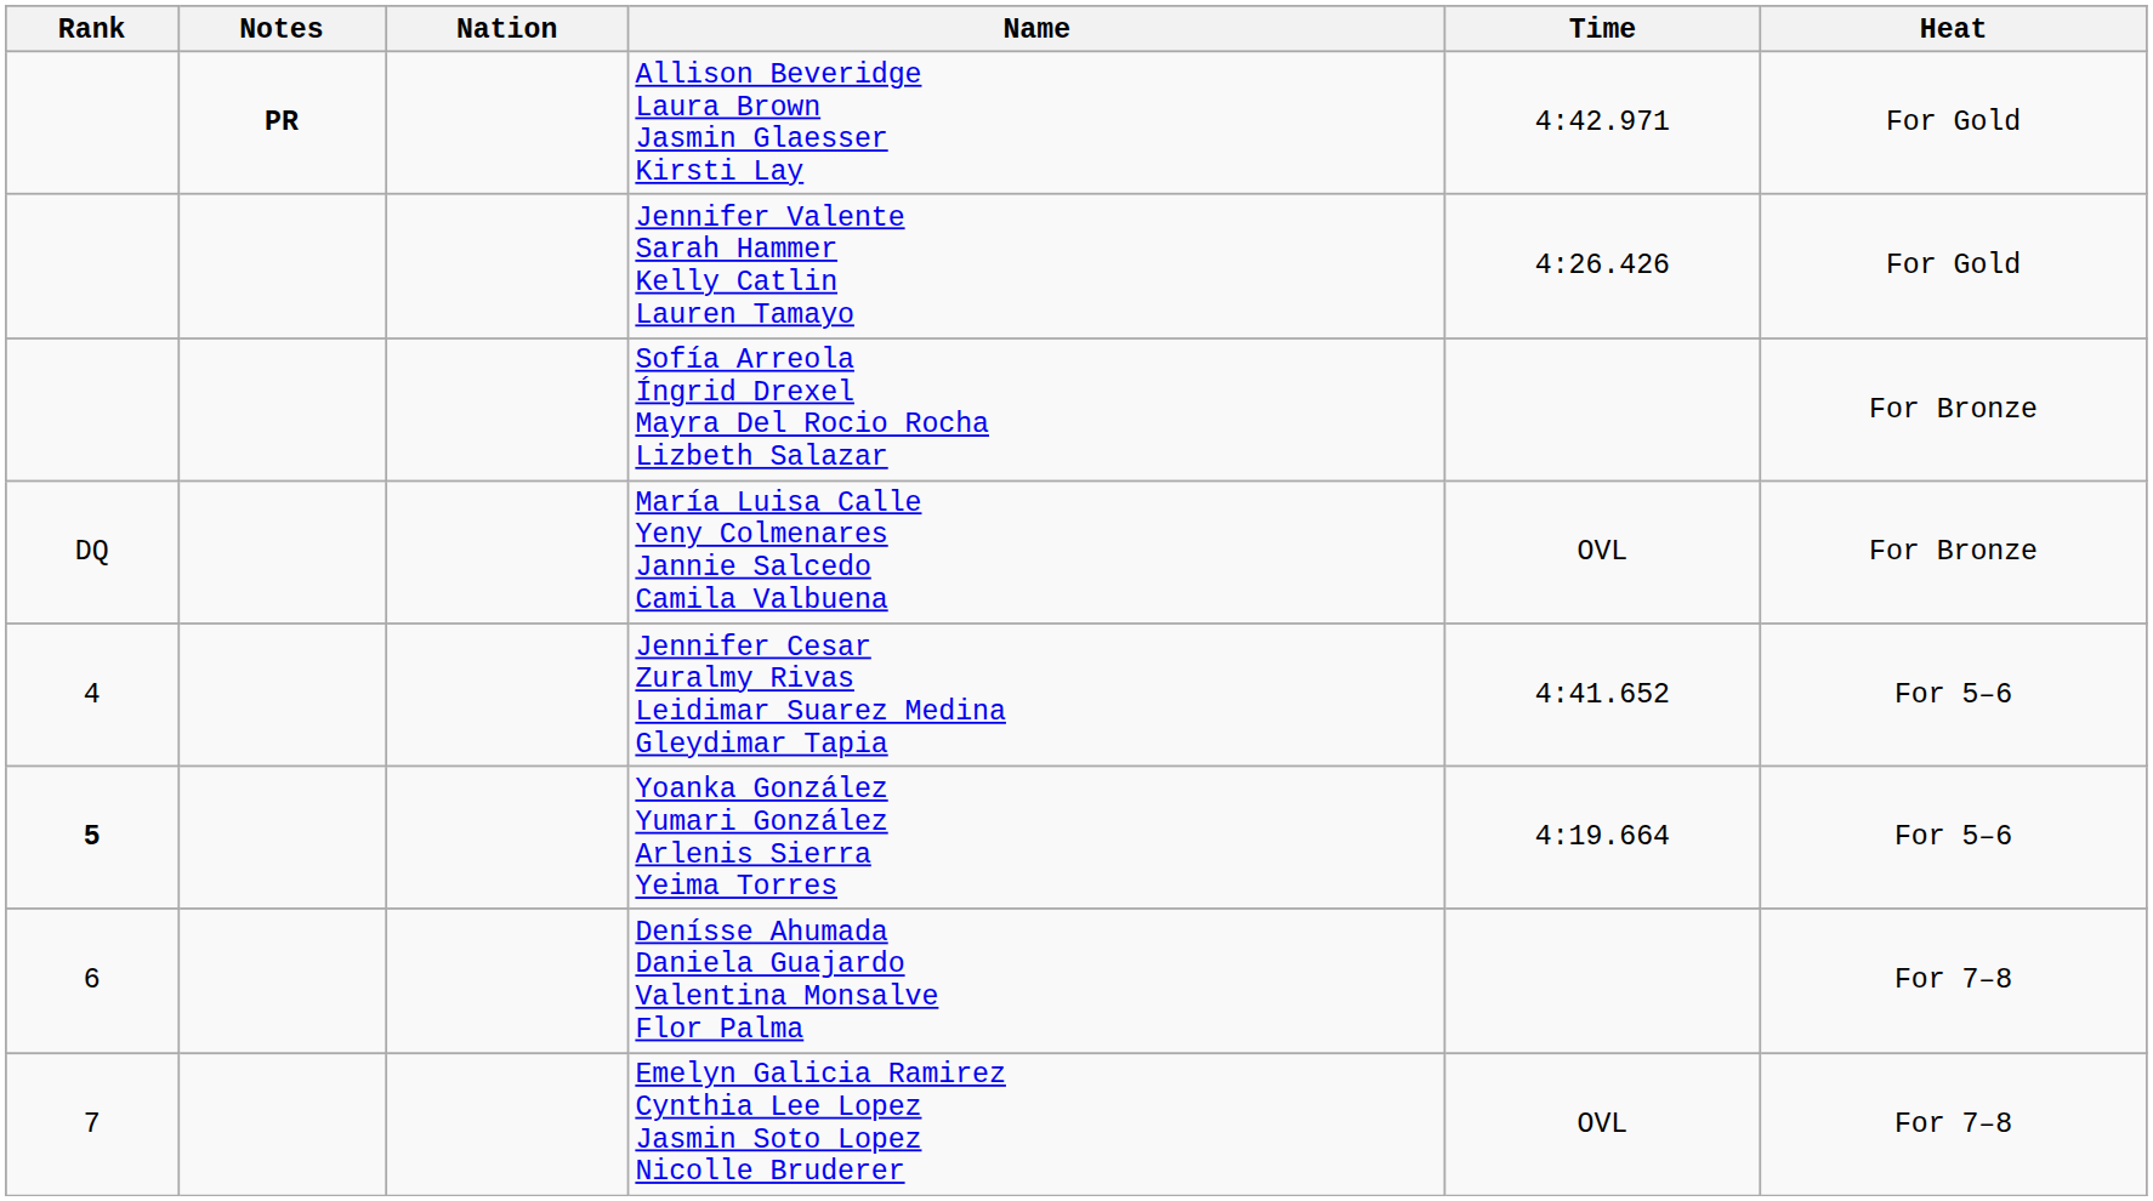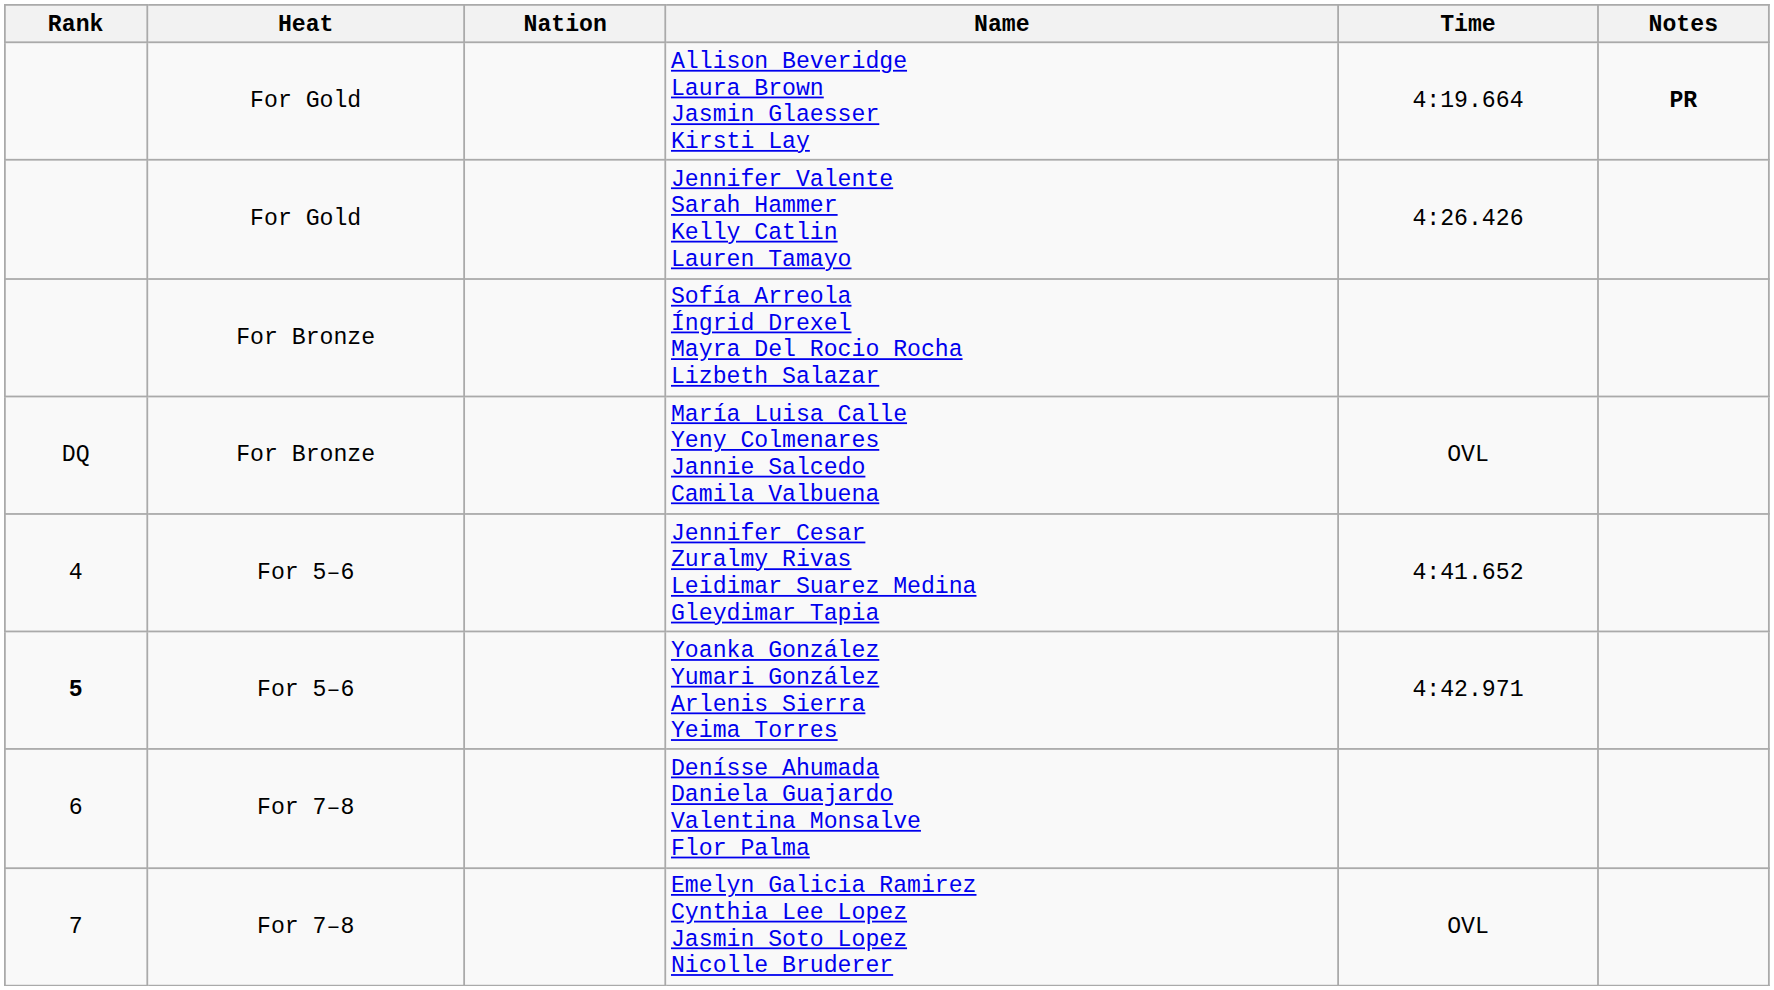 <table class="wikitable sortable" style="text-align:center" width=50%>
 <tr>
 <th>Rank</th>
-<th>Notes</th>
+<th>Heat</th>
 <th>Nation</th>
 <th>Name</th>
 <th>Time</th>
-<th>Heat</th>
+<th>Notes</th>
 </tr>
 <tr>
 <td></td>
-<td><strong>PR</strong></td>
+<td>For Gold</td>
 <td align=left></td>
 <td align=left><a href='#'>Allison Beveridge</a><br><a href='#'>Laura Brown</a><br><a href='#'>Jasmin Glaesser</a><br><a href='#'>Kirsti Lay</a></td>
-<td>4:42.971</td>
-<td>For Gold</td>
+<td>4:19.664</td>
+<td><strong>PR</strong></td>
 </tr>
 <tr>
 <td></td>
-<td></td>
+<td>For Gold</td>
 <td align=left></td>
 <td align=left><a href='#'>Jennifer Valente</a><br><a href='#'>Sarah Hammer</a><br><a href='#'>Kelly Catlin</a><br><a href='#'>Lauren Tamayo</a></td>
 <td>4:26.426</td>
-<td>For Gold</td>
+<td></td>
 </tr>
 <tr>
 <td></td>
-<td></td>
+<td>For Bronze</td>
 <td align=left></td>
 <td align=left><a href='#'>Sofía Arreola</a><br><a href='#'>Íngrid Drexel</a><br><a href='#'>Mayra Del Rocio Rocha</a><br><a href='#'>Lizbeth Salazar</a></td>
 <td></td>
-<td>For Bronze</td>
+<td></td>
 </tr>
 <tr>
 <td>DQ</td>
-<td></td>
+<td>For Bronze</td>
 <td align=left></td>
 <td align=left><a href='#'>María Luisa Calle</a><br><a href='#'>Yeny Colmenares</a><br><a href='#'>Jannie Salcedo</a><br><a href='#'>Camila Valbuena</a></td>
 <td>OVL</td>
-<td>For Bronze</td>
+<td></td>
 </tr>
 <tr>
 <td>4</td>
-<td></td>
+<td>For 5–6</td>
 <td align=left></td>
 <td align=left><a href='#'>Jennifer Cesar</a><br><a href='#'>Zuralmy Rivas</a><br><a href='#'>Leidimar Suarez Medina</a><br><a href='#'>Gleydimar Tapia</a></td>
 <td>4:41.652</td>
-<td>For 5–6</td>
+<td></td>
 </tr>
 <tr>
 <td><strong>5</strong></td>
-<td></td>
+<td>For 5–6</td>
 <td align=left></td>
 <td align=left><a href='#'>Yoanka González</a><br><a href='#'>Yumari González</a><br><a href='#'>Arlenis Sierra</a><br><a href='#'>Yeima Torres</a></td>
-<td>4:19.664</td>
-<td>For 5–6</td>
+<td>4:42.971</td>
+<td></td>
 </tr>
 <tr>
 <td>6</td>
-<td></td>
+<td>For 7–8</td>
 <td align=left></td>
 <td align=left><a href='#'>Denísse Ahumada</a><br><a href='#'>Daniela Guajardo</a><br><a href='#'>Valentina Monsalve</a><br><a href='#'>Flor Palma</a></td>
 <td></td>
-<td>For 7–8</td>
+<td></td>
 </tr>
 <tr>
 <td>7</td>
-<td></td>
+<td>For 7–8</td>
 <td align=left></td>
 <td align=left><a href='#'>Emelyn Galicia Ramirez</a><br><a href='#'>Cynthia Lee Lopez</a><br><a href='#'>Jasmin Soto Lopez</a><br><a href='#'>Nicolle Bruderer</a></td>
 <td>OVL</td>
-<td>For 7–8</td>
+<td></td>
 </tr>
 </table>
